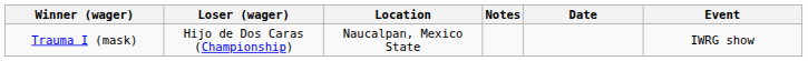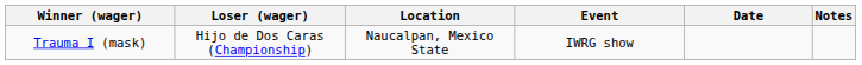 <table class="wikitable sortable" width=100%  style="text-align: center">
 <tr>
 <th width=20% scope="col">Winner (wager)</th>
 <th width=20% scope="col">Loser (wager)</th>
 <th width=20% scope="col">Location</th>
+<th width=20% scope="col">Event</th>
+<th width=15% scope="col">Date</th>
 <th class="unsortable" width=5% scope="col">Notes</th>
-<th width=15% scope="col">Date</th>
-<th width=20% scope="col">Event</th>
 </tr>
 <tr>
 <td><a href='#'>Trauma I</a> (mask)</td>
 <td>Hijo de Dos Caras (<a href='#'>Championship</a>)</td>
 <td>Naucalpan, Mexico State</td>
+<td>IWRG show</td>
 <td></td>
 <td></td>
-<td>IWRG show</td>
 </tr>
 </table>
